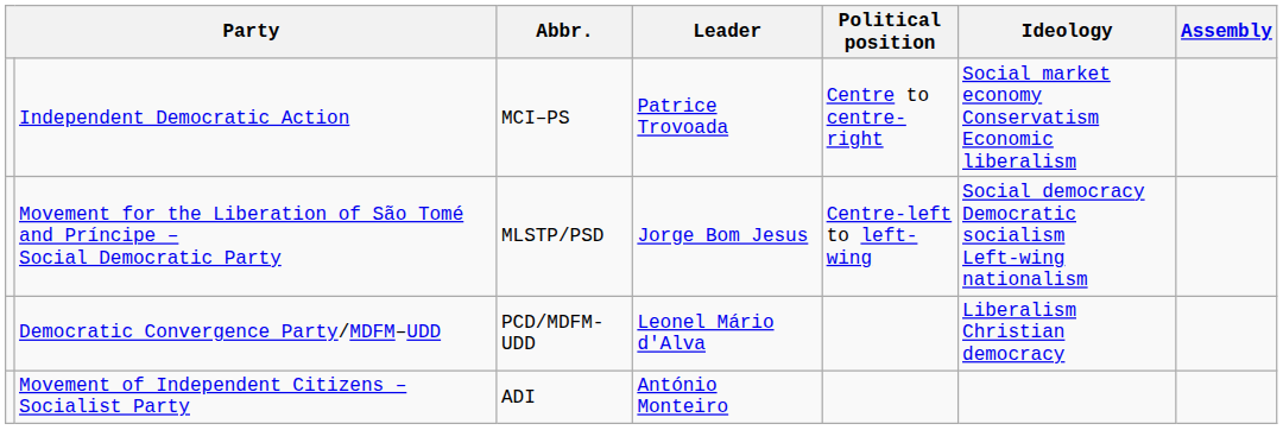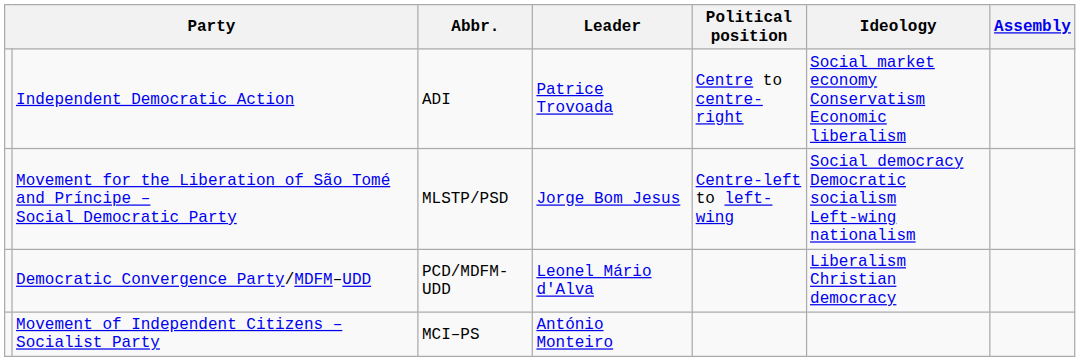 <table class=wikitable>
 <tr>
 <th colspan=2>Party</th>
 <th>Abbr.</th>
 <th>Leader</th>
 <th>Political<br>position</th>
 <th>Ideology</th>
 <th><a href='#'>Assembly</a></th>
 </tr>
 <tr>
 <td bgcolor=></td>
 <td><a href='#'>Independent Democratic Action</a><br><small></small></td>
-<td>MCI–PS</td>
+<td>ADI</td>
 <td><a href='#'>Patrice Trovoada</a></td>
 <td><a href='#'>Centre</a> to<br><a href='#'>centre-right</a></td>
 <td><a href='#'>Social market economy</a><br><a href='#'>Conservatism</a><br><a href='#'>Economic liberalism</a></td>
 <td></td>
 </tr>
 <tr>
 <td bgcolor=></td>
 <td><a href='#'>Movement for the Liberation of São Tomé and Príncipe –<br>Social Democratic Party</a><br><small></small></td>
 <td>MLSTP/PSD</td>
 <td><a href='#'>Jorge Bom Jesus</a></td>
 <td><a href='#'>Centre-left</a><br>to <a href='#'>left-wing</a></td>
 <td><a href='#'>Social democracy</a><br><a href='#'>Democratic socialism</a><br><a href='#'>Left-wing nationalism</a></td>
 <td></td>
 </tr>
 <tr>
 <td bgcolor=></td>
 <td><a href='#'>Democratic Convergence Party</a>/<a href='#'>MDFM</a>–<a href='#'>UDD</a><br><small></small></td>
 <td>PCD/MDFM-UDD</td>
 <td><a href='#'>Leonel Mário d'Alva</a></td>
 <td></td>
 <td><a href='#'>Liberalism</a><br><a href='#'>Christian democracy</a></td>
 <td></td>
 </tr>
 <tr>
 <td bgcolor=></td>
 <td><a href='#'>Movement of Independent Citizens – Socialist Party</a><br><small></small></td>
-<td>ADI</td>
+<td>MCI–PS</td>
 <td><a href='#'>António Monteiro</a></td>
 <td></td>
 <td></td>
 <td></td>
 </tr>
 </table>
